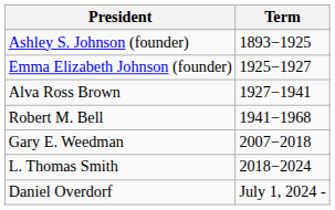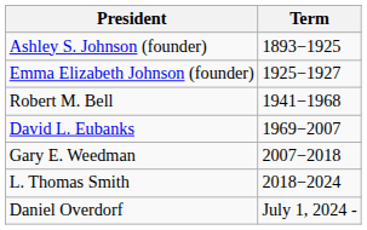 <table class="wikitable">
 <tr>
 <th>President</th>
 <th>Term</th>
 </tr>
 <tr>
 <td><a href='#'>Ashley S. Johnson</a> (founder)</td>
 <td>1893−1925</td>
 </tr>
 <tr>
 <td><a href='#'>Emma Elizabeth Johnson</a> (founder)</td>
 <td>1925−1927</td>
 </tr>
 <tr>
-<td>Alva Ross Brown</td>
-<td>1927−1941</td>
+<td>Robert M. Bell</td>
+<td>1941−1968</td>
 </tr>
 <tr>
-<td>Robert M. Bell</td>
-<td>1941−1968</td>
+<td><a href='#'>David L. Eubanks</a></td>
+<td>1969−2007</td>
 </tr>
 <tr>
 <td>Gary E. Weedman</td>
 <td>2007−2018</td>
 </tr>
 <tr>
 <td>L. Thomas Smith</td>
 <td>2018−2024</td>
 </tr>
 <tr>
 <td>Daniel Overdorf</td>
 <td>July 1, 2024 -</td>
 </tr>
 </table>
